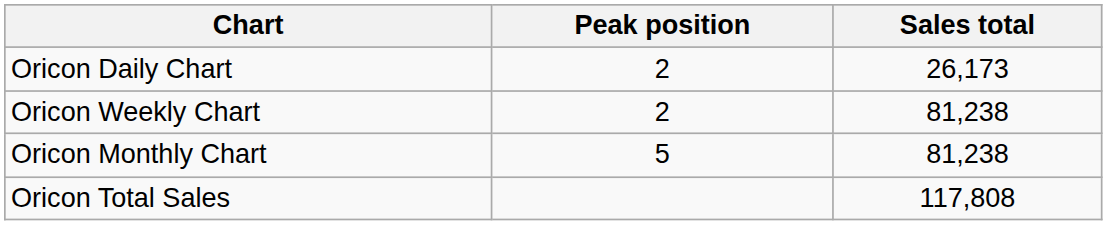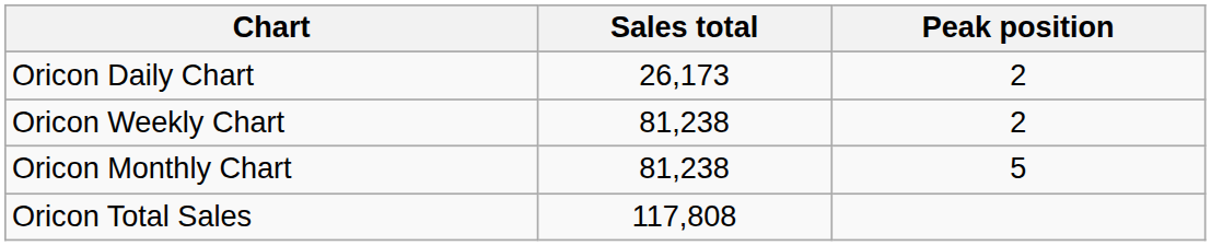 <table class="wikitable" style="width:650px;">
 <tr>
 <th>Chart</th>
+<th>Sales total</th>
 <th>Peak position</th>
-<th>Sales total</th>
 </tr>
 <tr>
 <td>Oricon Daily Chart</td>
+<td style="text-align:center;">26,173</td>
 <td style="text-align:center;">2</td>
-<td style="text-align:center;">26,173</td>
 </tr>
 <tr>
 <td>Oricon Weekly Chart</td>
+<td style="text-align:center;">81,238</td>
 <td style="text-align:center;">2</td>
-<td style="text-align:center;">81,238</td>
 </tr>
 <tr>
 <td>Oricon Monthly Chart</td>
+<td style="text-align:center;">81,238</td>
 <td style="text-align:center;">5</td>
-<td style="text-align:center;">81,238</td>
 </tr>
 <tr>
 <td>Oricon Total Sales</td>
+<td style="text-align:center;">117,808</td>
 <td style="text-align:center;"></td>
-<td style="text-align:center;">117,808</td>
 </tr>
 </table>
